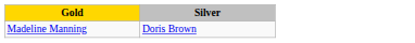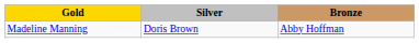 <table class="wikitable" style="text-align:left">
 <tr align="center">
 <td width=200 bgcolor=gold><strong>Gold</strong></td>
 <td width=200 bgcolor=silver><strong>Silver</strong></td>
+<td width=200 bgcolor=CC9966><strong>Bronze</strong></td>
 </tr>
 <tr>
 <td><a href='#'>Madeline Manning</a><br><em></em></td>
 <td><a href='#'>Doris Brown</a><br><em></em></td>
+<td><a href='#'>Abby Hoffman</a><br><em></em></td>
 </tr>
 </table>
